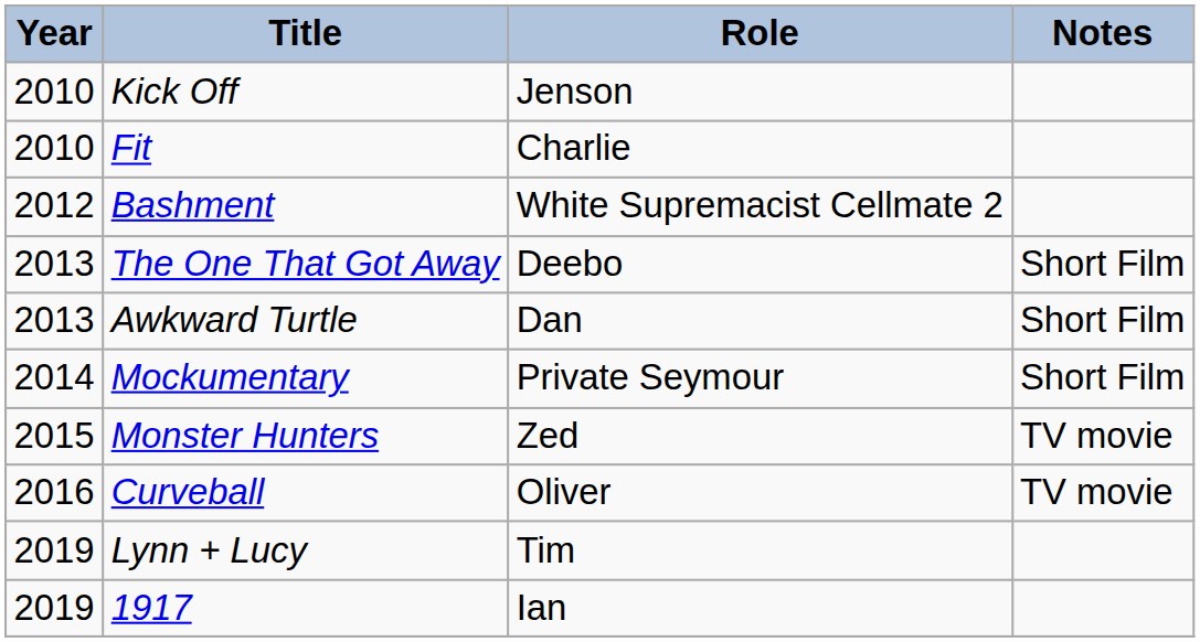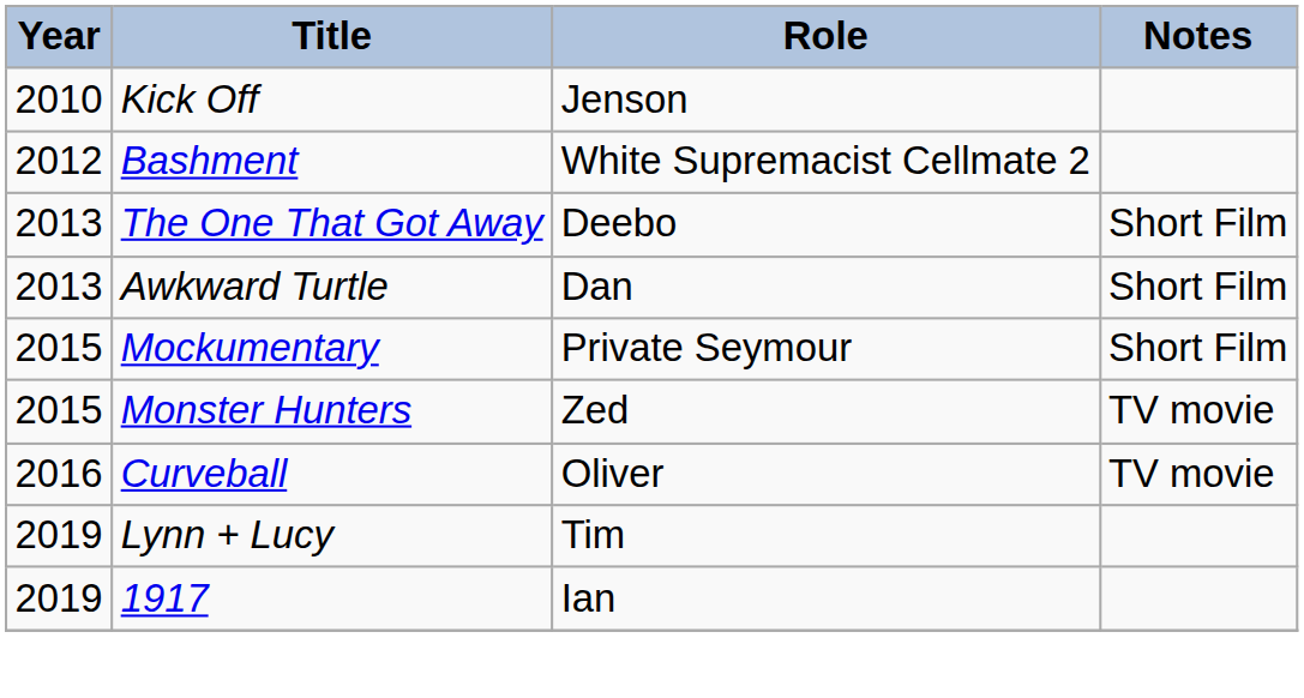 <table class = "wikitable sortable">
 <tr>
 <th style="background:#B0C4DE;">Year</th>
 <th style="background:#B0C4DE;">Title</th>
 <th style="background:#B0C4DE;">Role</th>
 <th style="background:#B0C4DE;">Notes</th>
 </tr>
 <tr>
 <td>2010</td>
 <td><em>Kick Off</em></td>
 <td>Jenson</td>
-<td></td>
-</tr>
-<tr>
-<td>2010</td>
-<td><em><a href='#'>Fit</a></em></td>
-<td>Charlie</td>
 <td></td>
 </tr>
 <tr>
 <td>2012</td>
 <td><em><a href='#'>Bashment</a></em></td>
 <td>White Supremacist Cellmate 2</td>
 <td></td>
 </tr>
 <tr>
 <td>2013</td>
 <td><em><a href='#'>The One That Got Away</a></em></td>
 <td>Deebo</td>
 <td>Short Film</td>
 </tr>
 <tr>
 <td>2013</td>
 <td><em>Awkward Turtle</em></td>
 <td>Dan</td>
 <td>Short Film</td>
 </tr>
 <tr>
-<td>2014</td>
+<td>2015</td>
 <td><em><a href='#'>Mockumentary</a></em></td>
 <td>Private Seymour</td>
 <td>Short Film</td>
 </tr>
 <tr>
 <td>2015</td>
 <td><em><a href='#'>Monster Hunters</a></em></td>
 <td>Zed</td>
 <td>TV movie</td>
 </tr>
 <tr>
 <td>2016</td>
 <td><em><a href='#'>Curveball</a></em></td>
 <td>Oliver</td>
 <td>TV movie</td>
 </tr>
 <tr>
 <td>2019</td>
 <td><em>Lynn + Lucy</em></td>
 <td>Tim</td>
 <td></td>
 </tr>
 <tr>
 <td>2019</td>
 <td><em><a href='#'>1917</a></em></td>
 <td>Ian</td>
 <td></td>
 </tr>
 <tr>
 </tr>
 </table>
